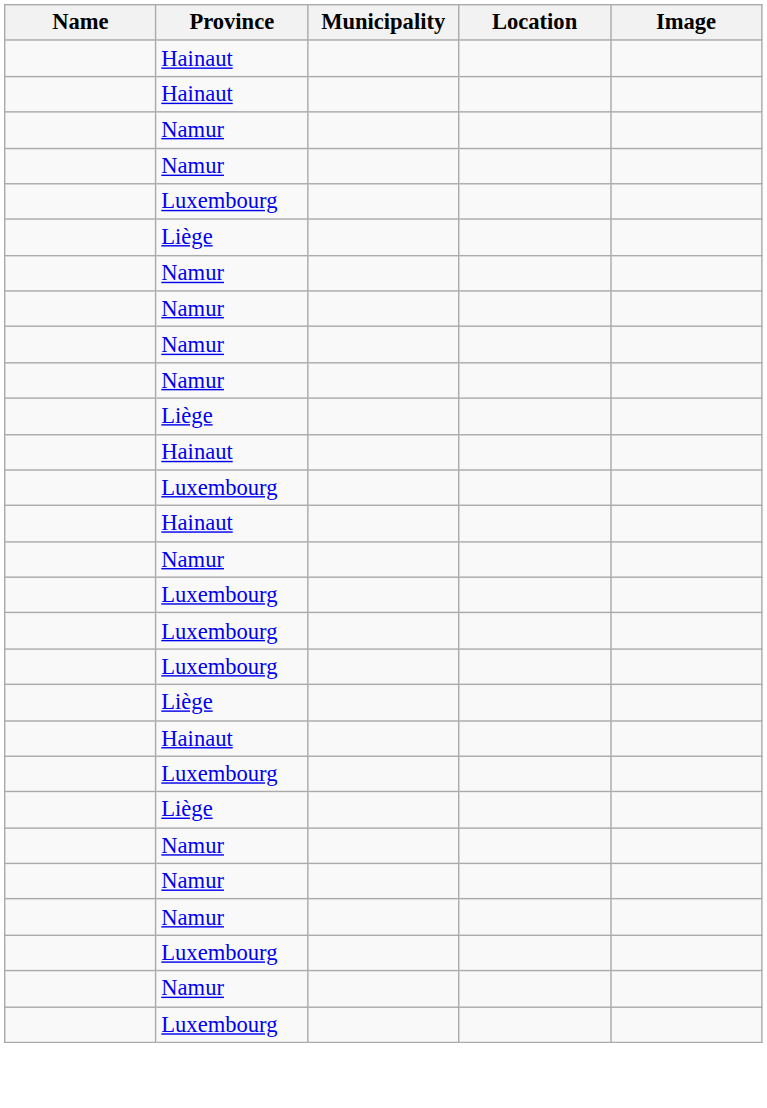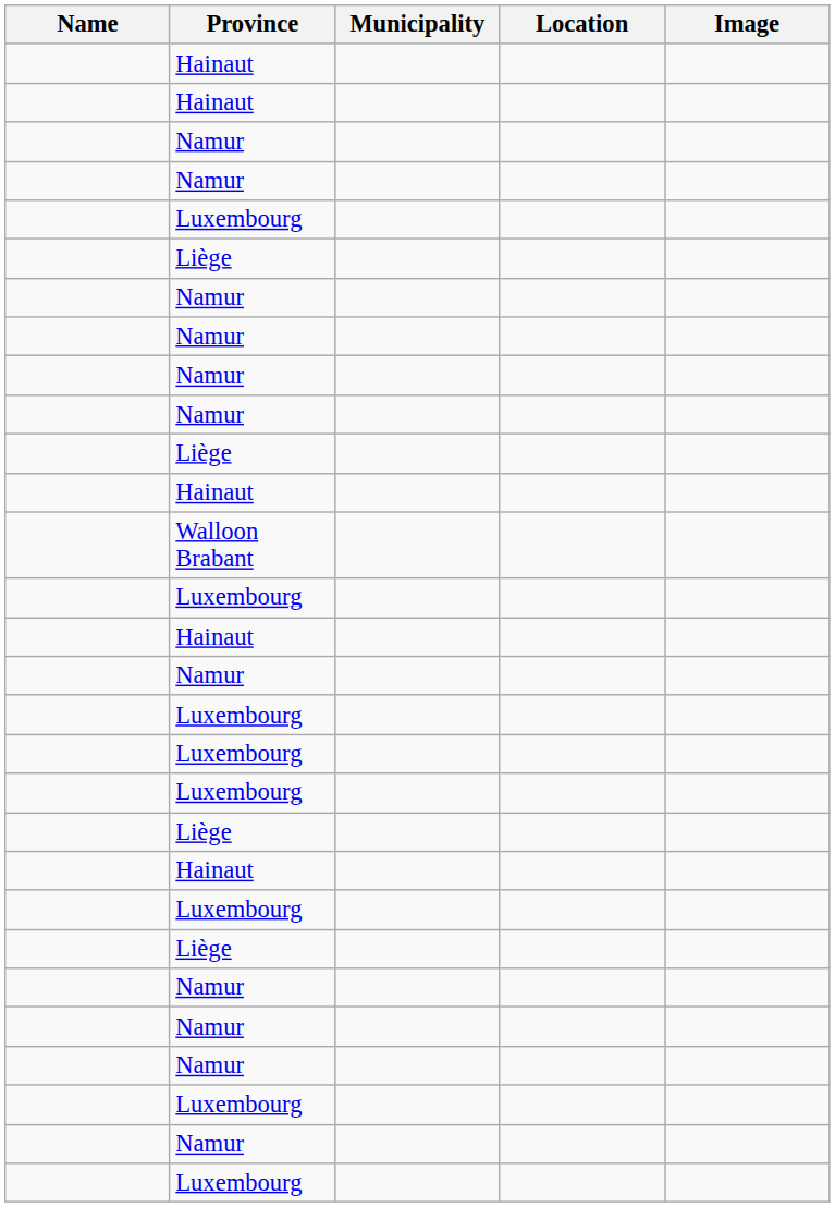 <table class="wikitable sortable">
 <tr>
 <th scope="col"  style="width:100px">Name</th>
 <th scope="col"  style="width:100px">Province</th>
 <th scope="col"  style="width:100px">Municipality</th>
 <th scope="col"  style="width:100px">Location</th>
 <th scope="col"  style="width:100px" class="unsortable">Image</th>
 </tr>
 <tr>
 <td></td>
 <td><div><a href='#'>Hainaut</a><br> </div></td>
 <td></td>
 <td></td>
 <td><br></td>
 </tr>
 <tr>
 <td></td>
 <td><div><a href='#'>Hainaut</a><br> </div></td>
 <td></td>
 <td></td>
 <td><br></td>
 </tr>
 <tr>
 <td></td>
 <td><div><a href='#'>Namur</a><br> </div></td>
 <td></td>
 <td></td>
 <td><br></td>
 </tr>
 <tr>
 <td></td>
 <td><div><a href='#'>Namur</a><br> </div></td>
 <td></td>
 <td></td>
 <td><br></td>
 </tr>
 <tr>
 <td></td>
 <td><div><a href='#'>Luxembourg</a><br> </div></td>
 <td></td>
 <td></td>
 <td><br></td>
 </tr>
 <tr>
 <td></td>
 <td><div><a href='#'>Liège</a><br> </div></td>
 <td></td>
 <td></td>
 <td><br></td>
 </tr>
 <tr>
 <td></td>
 <td><div><a href='#'>Namur</a><br> </div></td>
 <td></td>
 <td></td>
 <td><br></td>
 </tr>
 <tr>
 <td></td>
 <td><div><a href='#'>Namur</a><br> </div></td>
 <td></td>
 <td></td>
 <td><br></td>
 </tr>
 <tr>
 <td></td>
 <td><div><a href='#'>Namur</a><br> </div></td>
 <td></td>
 <td></td>
 <td><br></td>
 </tr>
 <tr>
 <td></td>
 <td><div><a href='#'>Namur</a><br> </div></td>
 <td></td>
 <td></td>
 <td><br></td>
 </tr>
 <tr>
 <td></td>
 <td><div><a href='#'>Liège</a><br> </div></td>
 <td></td>
 <td></td>
 <td><br></td>
 </tr>
 <tr>
 <td></td>
 <td><div><a href='#'>Hainaut</a><br> </div></td>
+<td></td>
+<td></td>
+<td><br></td>
+</tr>
+<tr>
+<td></td>
+<td><div><a href='#'>Walloon Brabant</a><br> </div></td>
 <td></td>
 <td></td>
 <td><br></td>
 </tr>
 <tr>
 <td></td>
 <td><div><a href='#'>Luxembourg</a><br> </div></td>
 <td></td>
 <td></td>
 <td><br></td>
 </tr>
 <tr>
 <td></td>
 <td><div><a href='#'>Hainaut</a><br> </div></td>
 <td></td>
 <td></td>
 <td><br></td>
 </tr>
 <tr>
 <td></td>
 <td><div><a href='#'>Namur</a><br> </div></td>
 <td></td>
 <td></td>
 <td><br></td>
 </tr>
 <tr>
 <td></td>
 <td><div><a href='#'>Luxembourg</a><br> </div></td>
 <td></td>
 <td></td>
 <td><br></td>
 </tr>
 <tr>
 <td></td>
 <td><div><a href='#'>Luxembourg</a><br> </div></td>
 <td></td>
 <td></td>
 <td><br></td>
 </tr>
 <tr>
 <td></td>
 <td><div><a href='#'>Luxembourg</a><br> </div></td>
 <td></td>
 <td></td>
 <td><br></td>
 </tr>
 <tr>
 <td></td>
 <td><div><a href='#'>Liège</a><br> </div></td>
 <td></td>
 <td></td>
 <td><br></td>
 </tr>
 <tr>
 <td></td>
 <td><div><a href='#'>Hainaut</a><br> </div></td>
 <td></td>
 <td></td>
 <td><br></td>
 </tr>
 <tr>
 <td></td>
 <td><div><a href='#'>Luxembourg</a><br> </div></td>
 <td></td>
 <td></td>
 <td><br></td>
 </tr>
 <tr>
 <td></td>
 <td><div><a href='#'>Liège</a><br> </div></td>
 <td></td>
 <td></td>
 <td><br></td>
 </tr>
 <tr>
 <td></td>
 <td><div><a href='#'>Namur</a><br> </div></td>
 <td></td>
 <td></td>
 <td><br></td>
 </tr>
 <tr>
 <td></td>
 <td><div><a href='#'>Namur</a><br> </div></td>
 <td></td>
 <td></td>
 <td><br></td>
 </tr>
 <tr>
 <td></td>
 <td><div><a href='#'>Namur</a><br> </div></td>
 <td></td>
 <td></td>
 <td><br></td>
 </tr>
 <tr>
 <td></td>
 <td><div><a href='#'>Luxembourg</a><br> </div></td>
 <td></td>
 <td></td>
 <td><br></td>
 </tr>
 <tr>
 <td></td>
 <td><div><a href='#'>Namur</a><br> </div></td>
 <td></td>
 <td></td>
 <td><br></td>
 </tr>
 <tr>
 <td></td>
 <td><div><a href='#'>Luxembourg</a><br> </div></td>
 <td></td>
 <td></td>
 <td><br></td>
 </tr>
 </table>
